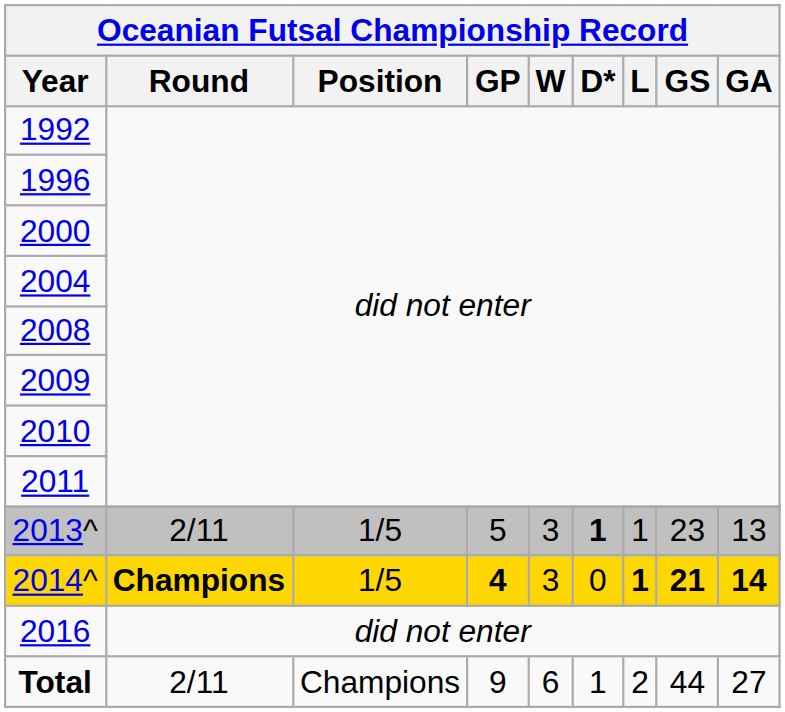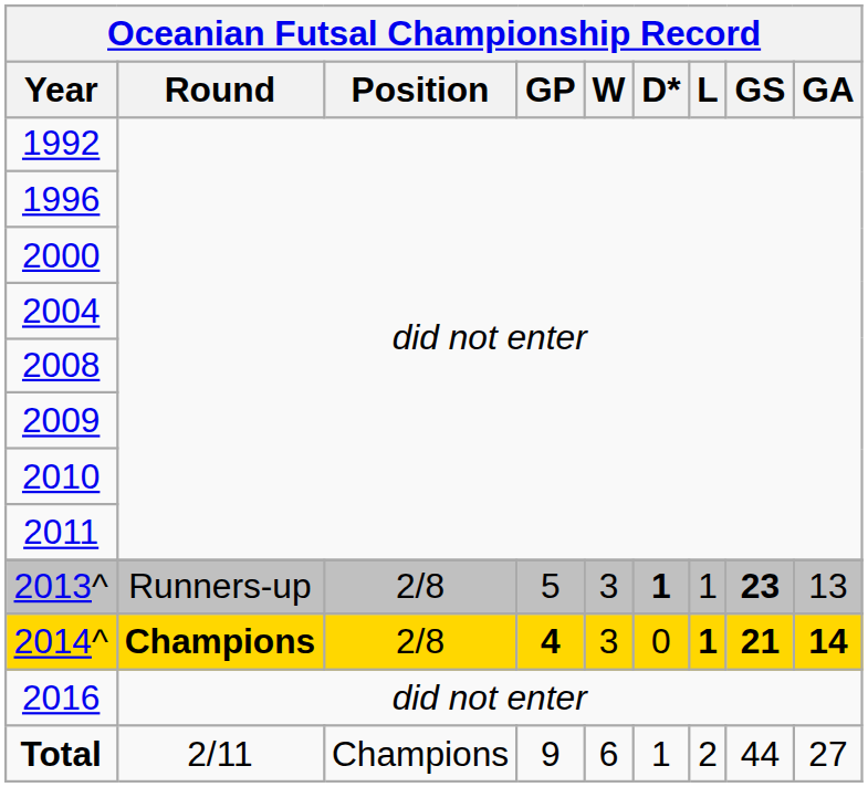 <table class="wikitable" style="text-align: center;font-size:90%;">
 <tr>
 <th colspan=9><a href='#'>Oceanian Futsal Championship Record</a></th>
 </tr>
 <tr>
 <th>Year</th>
 <th>Round</th>
 <th>Position</th>
 <th>GP</th>
 <th>W</th>
 <th>D*</th>
 <th>L</th>
 <th>GS</th>
 <th>GA</th>
 </tr>
 <tr>
 <td> <a href='#'>1992</a></td>
 <td colspan=8 rowspan=8><em>did not enter</em></td>
 </tr>
 <tr>
 <td> <a href='#'>1996</a></td>
 </tr>
 <tr>
 <td> <a href='#'>2000</a></td>
 </tr>
 <tr>
 <td> <a href='#'>2004</a></td>
 </tr>
 <tr>
 <td> <a href='#'>2008</a></td>
 </tr>
 <tr>
 <td> <a href='#'>2009</a></td>
 </tr>
 <tr>
 <td> <a href='#'>2010</a></td>
 </tr>
 <tr>
 <td> <a href='#'>2011</a></td>
 </tr>
 <tr>
 </tr>
 <tr bgcolor=silver>
 <td> <a href='#'>2013</a>^</td>
-<td>2/11</td>
-<td>1/5</td>
+<td>Runners-up</td>
+<td>2/8</td>
 <td>5</td>
 <td>3</td>
 <td><strong>1</strong></td>
 <td>1</td>
-<td>23</td>
+<td><strong>23</strong></td>
 <td>13</td>
 </tr>
 <tr>
 </tr>
 <tr bgcolor=gold>
 <td> <a href='#'>2014</a>^</td>
 <td><strong>Champions</strong></td>
-<td>1/5</td>
+<td>2/8</td>
 <td><strong>4</strong></td>
 <td>3</td>
 <td>0</td>
 <td><strong>1</strong></td>
 <td><strong>21</strong></td>
 <td><strong>14</strong></td>
 </tr>
 <tr>
 <td> <a href='#'>2016</a></td>
 <td colspan=8><em>did not enter</em></td>
 </tr>
 <tr>
 <td><strong>Total</strong></td>
 <td>2/11</td>
 <td>Champions</td>
 <td>9</td>
 <td>6</td>
 <td>1</td>
 <td>2</td>
 <td>44</td>
 <td>27</td>
 </tr>
 </table>
